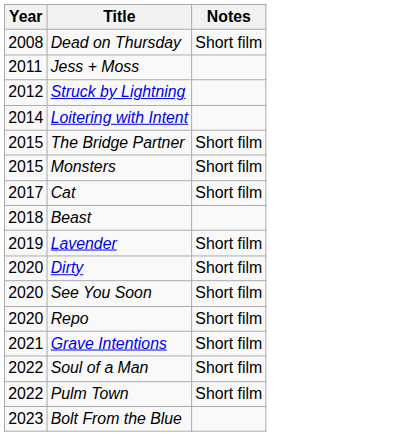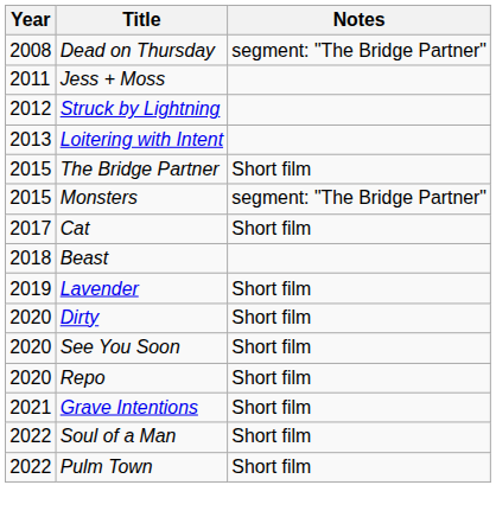 <table class="wikitable">
 <tr>
 <th>Year</th>
 <th>Title</th>
 <th>Notes</th>
 </tr>
 <tr>
 <td>2008</td>
 <td><em>Dead on Thursday</em></td>
-<td>Short film</td>
+<td>segment: "The Bridge Partner"</td>
 </tr>
 <tr>
 <td>2011</td>
 <td><em>Jess + Moss</em></td>
 <td></td>
 </tr>
 <tr>
 <td>2012</td>
 <td><em><a href='#'>Struck by Lightning</a></em></td>
 <td></td>
 </tr>
 <tr>
-<td>2014</td>
+<td>2013</td>
 <td><em><a href='#'>Loitering with Intent</a></em></td>
 <td></td>
 </tr>
 <tr>
 <td>2015</td>
 <td><em>The Bridge Partner</em></td>
 <td>Short film</td>
 </tr>
 <tr>
 <td>2015</td>
 <td><em>Monsters</em></td>
-<td>Short film</td>
+<td>segment: "The Bridge Partner"</td>
 </tr>
 <tr>
 <td>2017</td>
 <td><em>Cat</em></td>
 <td>Short film</td>
 </tr>
 <tr>
 <td>2018</td>
 <td><em>Beast</em></td>
 <td></td>
 </tr>
 <tr>
 <td>2019</td>
 <td><em><a href='#'>Lavender</a></em></td>
 <td>Short film</td>
 </tr>
 <tr>
 <td>2020</td>
 <td><em><a href='#'>Dirty</a></em></td>
 <td>Short film</td>
 </tr>
 <tr>
 <td>2020</td>
 <td><em>See You Soon</em></td>
 <td>Short film</td>
 </tr>
 <tr>
 <td>2020</td>
 <td><em>Repo</em></td>
 <td>Short film</td>
 </tr>
 <tr>
 <td>2021</td>
 <td><em><a href='#'>Grave Intentions</a></em></td>
 <td>Short film</td>
 </tr>
 <tr>
 <td>2022</td>
 <td><em>Soul of a Man</em></td>
 <td>Short film</td>
 </tr>
 <tr>
 <td>2022</td>
 <td><em>Pulm Town</em></td>
 <td>Short film</td>
 </tr>
-<tr>
-<td>2023</td>
-<td><em>Bolt From the Blue</em></td>
-<td></td>
-</tr>
 </table>
